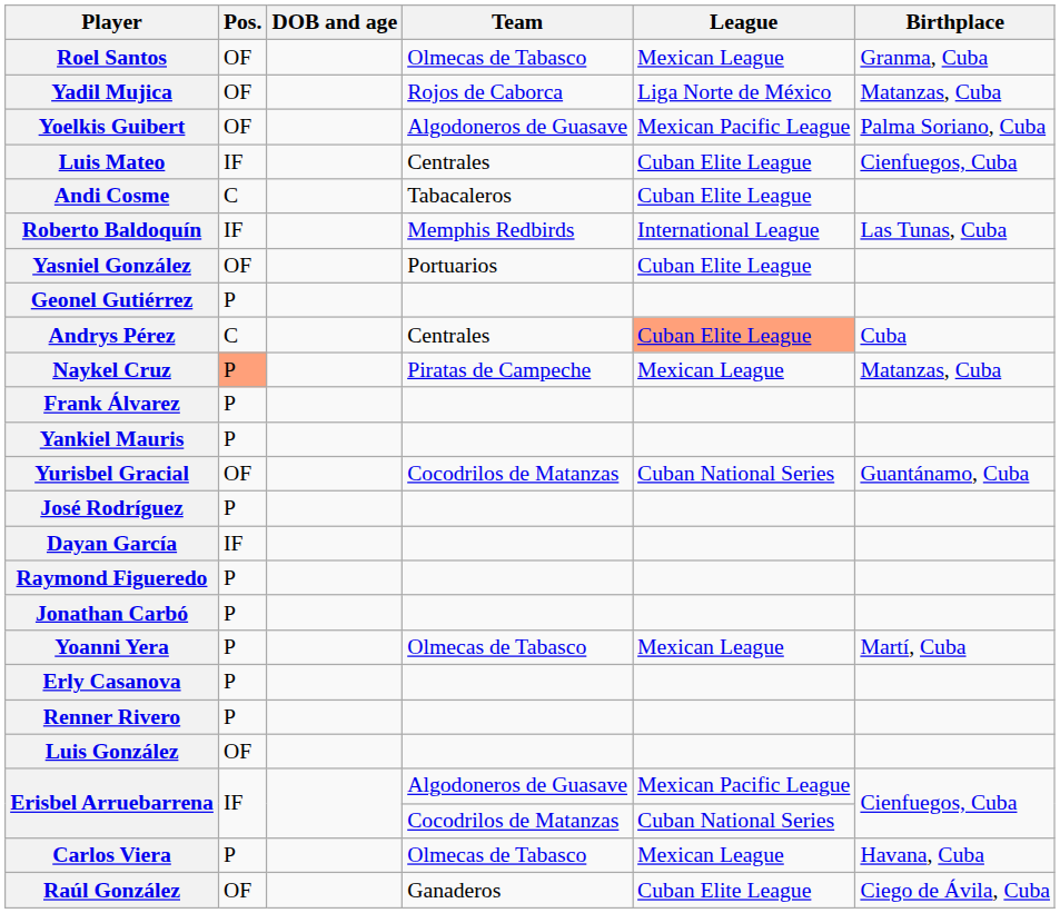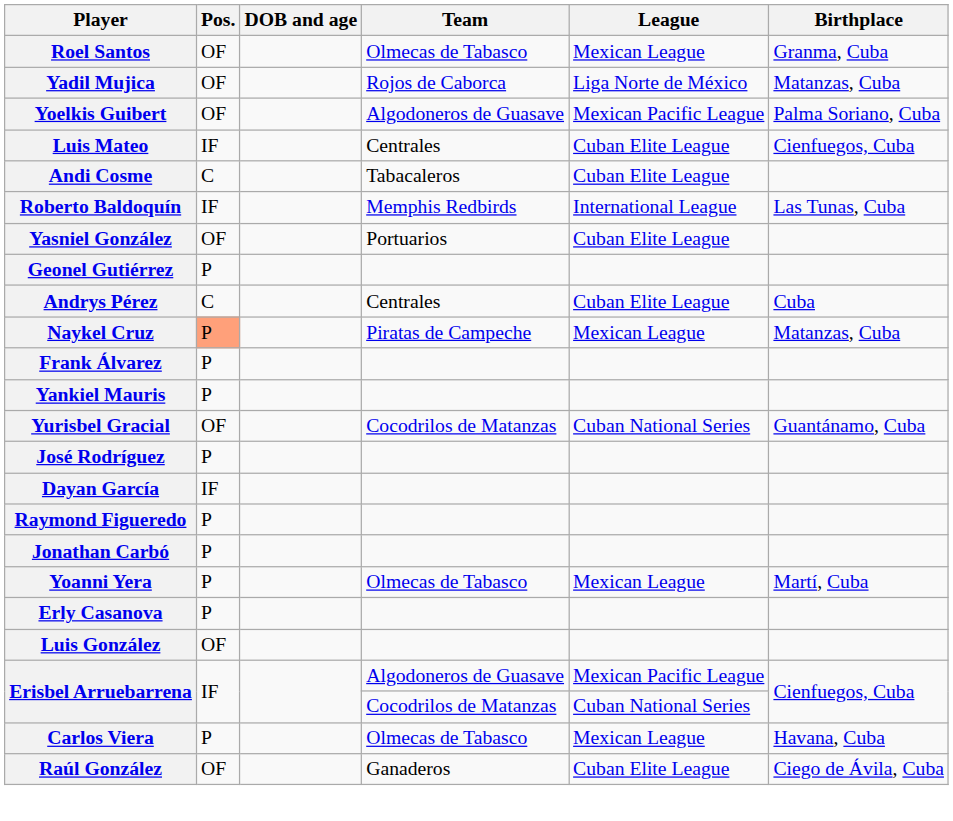 <table class="wikitable sortable plainrowheaders">
 <tr>
 <th scope="col">Player</th>
 <th scope="col">Pos.</th>
 <th scope="col">DOB and age</th>
 <th scope="col">Team</th>
 <th scope="col">League</th>
 <th scope="col">Birthplace</th>
 </tr>
 <tr>
 <th scope="row"><a href='#'>Roel Santos</a></th>
 <td>OF</td>
 <td></td>
 <td> <a href='#'>Olmecas de Tabasco</a></td>
 <td><a href='#'>Mexican League</a></td>
 <td><a href='#'>Granma</a>, <a href='#'>Cuba</a></td>
 </tr>
 <tr>
 <th scope="row"><a href='#'>Yadil Mujica</a></th>
 <td>OF</td>
 <td></td>
 <td> <a href='#'>Rojos de Caborca</a></td>
 <td><a href='#'>Liga Norte de México</a></td>
 <td><a href='#'>Matanzas</a>, <a href='#'>Cuba</a></td>
 </tr>
 <tr>
 <th scope="row"><a href='#'>Yoelkis Guibert</a></th>
 <td>OF</td>
 <td></td>
 <td> <a href='#'>Algodoneros de Guasave</a></td>
 <td><a href='#'>Mexican Pacific League</a></td>
 <td><a href='#'>Palma Soriano</a>, <a href='#'>Cuba</a></td>
 </tr>
 <tr>
 <th scope="row"><a href='#'>Luis Mateo</a></th>
 <td>IF</td>
 <td></td>
 <td> Centrales</td>
 <td><a href='#'>Cuban Elite League</a></td>
 <td><a href='#'>Cienfuegos, Cuba</a></td>
 </tr>
 <tr>
 <th scope="row"><a href='#'>Andi Cosme</a></th>
 <td>C</td>
 <td></td>
 <td> Tabacaleros</td>
 <td><a href='#'>Cuban Elite League</a></td>
 <td></td>
 </tr>
 <tr>
 <th scope="row"><a href='#'>Roberto Baldoquín</a></th>
 <td>IF</td>
 <td></td>
 <td> <a href='#'>Memphis Redbirds</a></td>
 <td><a href='#'>International League</a></td>
 <td><a href='#'>Las Tunas</a>, <a href='#'>Cuba</a></td>
 </tr>
 <tr>
 <th scope="row"><a href='#'>Yasniel González</a></th>
 <td>OF</td>
 <td></td>
 <td> Portuarios</td>
 <td><a href='#'>Cuban Elite League</a></td>
 <td></td>
 </tr>
 <tr>
 <th scope="row"><a href='#'>Geonel Gutiérrez</a></th>
 <td>P</td>
 <td></td>
 <td></td>
 <td></td>
 <td></td>
 </tr>
 <tr>
 <th scope="row"><a href='#'>Andrys Pérez</a></th>
 <td>C</td>
 <td></td>
 <td> Centrales</td>
-<td style="background: lightsalmon;"><a href='#'>Cuban Elite League</a></td>
+<td><a href='#'>Cuban Elite League</a></td>
 <td><a href='#'>Cuba</a></td>
 </tr>
 <tr>
 <th scope="row"><a href='#'>Naykel Cruz</a></th>
 <td style="background: lightsalmon;">P</td>
 <td></td>
 <td> <a href='#'>Piratas de Campeche</a></td>
 <td><a href='#'>Mexican League</a></td>
 <td><a href='#'>Matanzas</a>, <a href='#'>Cuba</a></td>
 </tr>
 <tr>
 <th scope="row"><a href='#'>Frank Álvarez</a></th>
 <td>P</td>
 <td></td>
 <td></td>
 <td></td>
 <td></td>
 </tr>
 <tr>
 <th scope="row"><a href='#'>Yankiel Mauris</a></th>
 <td>P</td>
 <td></td>
 <td></td>
 <td></td>
 <td></td>
 </tr>
 <tr>
 <th scope="row"><a href='#'>Yurisbel Gracial</a></th>
 <td>OF</td>
 <td></td>
 <td> <a href='#'>Cocodrilos de Matanzas</a></td>
 <td><a href='#'>Cuban National Series</a></td>
 <td><a href='#'>Guantánamo</a>, <a href='#'>Cuba</a></td>
 </tr>
 <tr>
 <th scope="row"><a href='#'>José Rodríguez</a></th>
 <td>P</td>
 <td></td>
 <td></td>
 <td></td>
 <td></td>
 </tr>
 <tr>
 <th scope="row"><a href='#'>Dayan García</a></th>
 <td>IF</td>
 <td></td>
 <td></td>
 <td></td>
 <td></td>
 </tr>
 <tr>
 <th scope="row"><a href='#'>Raymond Figueredo</a></th>
 <td>P</td>
 <td></td>
 <td></td>
 <td></td>
 <td></td>
 </tr>
 <tr>
 <th scope="row"><a href='#'>Jonathan Carbó</a></th>
 <td>P</td>
 <td></td>
 <td></td>
 <td></td>
 <td></td>
 </tr>
 <tr>
 <th scope="row"><a href='#'>Yoanni Yera</a></th>
 <td>P</td>
 <td></td>
 <td> <a href='#'>Olmecas de Tabasco</a></td>
 <td><a href='#'>Mexican League</a></td>
 <td><a href='#'>Martí</a>, <a href='#'>Cuba</a></td>
 </tr>
 <tr>
 <th scope="row"><a href='#'>Erly Casanova</a></th>
 <td>P</td>
 <td></td>
 <td></td>
 <td></td>
 <td></td>
 </tr>
 <tr>
-<th scope="row"><a href='#'>Renner Rivero</a></th>
-<td>P</td>
-<td></td>
-<td></td>
-<td></td>
-<td></td>
-</tr>
-<tr>
 <th scope="row"><a href='#'>Luis González</a></th>
 <td>OF</td>
 <td></td>
 <td></td>
 <td></td>
 <td></td>
 </tr>
 <tr>
 <th rowspan="2" scope="row"><a href='#'>Erisbel Arruebarrena</a></th>
 <td rowspan="2">IF</td>
 <td rowspan="2"></td>
 <td> <a href='#'>Algodoneros de Guasave</a></td>
 <td><a href='#'>Mexican Pacific League</a></td>
 <td rowspan="2"><a href='#'>Cienfuegos, Cuba</a></td>
 </tr>
 <tr>
 <td> <a href='#'>Cocodrilos de Matanzas</a></td>
 <td><a href='#'>Cuban National Series</a></td>
 </tr>
 <tr>
 <th scope="row"><a href='#'>Carlos Viera</a></th>
 <td>P</td>
 <td></td>
 <td> <a href='#'>Olmecas de Tabasco</a></td>
 <td><a href='#'>Mexican League</a></td>
 <td><a href='#'>Havana</a>, <a href='#'>Cuba</a></td>
 </tr>
 <tr>
 <th scope="row"><a href='#'>Raúl González</a></th>
 <td>OF</td>
 <td></td>
 <td> Ganaderos</td>
 <td><a href='#'>Cuban Elite League</a></td>
 <td><a href='#'>Ciego de Ávila</a>, <a href='#'>Cuba</a></td>
 </tr>
 </table>
